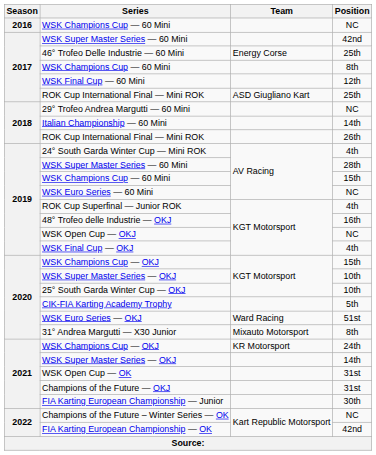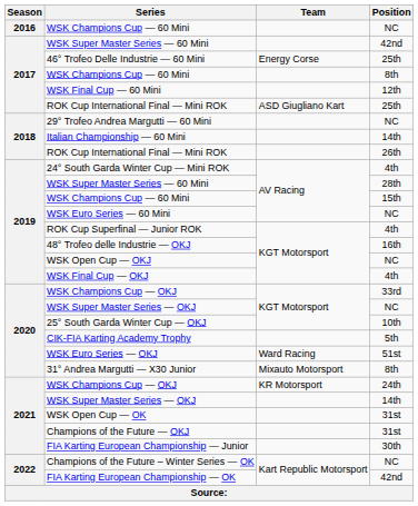 <table class="wikitable" style="font-size: 85%; text-align:center">
 <tr>
 <th>Season</th>
 <th>Series</th>
 <th>Team</th>
 <th>Position</th>
 </tr>
 <tr>
 <th>2016</th>
 <td align="left"><a href='#'>WSK Champions Cup</a> — 60 Mini</td>
 <td align="left"></td>
 <td>NC</td>
 </tr>
 <tr>
 <th rowspan="5">2017</th>
 <td align="left"><a href='#'>WSK Super Master Series</a> — 60 Mini</td>
 <td align="left"></td>
 <td>42nd</td>
 </tr>
 <tr>
 <td align="left">46° Trofeo Delle Industrie — 60 Mini</td>
 <td align="left">Energy Corse</td>
 <td>25th</td>
 </tr>
 <tr>
 <td align="left"><a href='#'>WSK Champions Cup</a> — 60 Mini</td>
 <td align="left"></td>
 <td>8th</td>
 </tr>
 <tr>
 <td align="left"><a href='#'>WSK Final Cup</a> — 60 Mini</td>
 <td align="left"></td>
 <td>12th</td>
 </tr>
 <tr>
 <td align="left">ROK Cup International Final — Mini ROK</td>
 <td align="left">ASD Giugliano Kart</td>
 <td>25th</td>
 </tr>
 <tr>
 <th rowspan="3">2018</th>
 <td align="left">29° Trofeo Andrea Margutti — 60 Mini</td>
 <td align="left"></td>
 <td>NC</td>
 </tr>
 <tr>
 <td align="left"><a href='#'>Italian Championship</a> — 60 Mini</td>
 <td align="left"></td>
 <td>14th</td>
 </tr>
 <tr>
 <td align="left">ROK Cup International Final — Mini ROK</td>
 <td align="left"></td>
 <td>26th</td>
 </tr>
 <tr>
 <th rowspan="8">2019</th>
 <td align="left">24° South Garda Winter Cup — Mini ROK</td>
 <td rowspan="4"  align="left">AV Racing</td>
 <td>4th</td>
 </tr>
 <tr>
 <td align="left"><a href='#'>WSK Super Master Series</a> — 60 Mini</td>
 <td>28th</td>
 </tr>
 <tr>
 <td align="left"><a href='#'>WSK Champions Cup</a> — 60 Mini</td>
 <td>15th</td>
 </tr>
 <tr>
 <td align="left"><a href='#'>WSK Euro Series</a> — 60 Mini</td>
 <td>NC</td>
 </tr>
 <tr>
 <td align="left">ROK Cup Superfinal — Junior ROK</td>
 <td rowspan="4"  align="left">KGT Motorsport</td>
 <td>4th</td>
 </tr>
 <tr>
 <td align="left">48° Trofeo delle Industrie — <a href='#'>OKJ</a></td>
 <td>16th</td>
 </tr>
 <tr>
 <td align="left">WSK Open Cup — <a href='#'>OKJ</a></td>
 <td>NC</td>
 </tr>
 <tr>
 <td align="left"><a href='#'>WSK Final Cup</a> — <a href='#'>OKJ</a></td>
 <td>4th</td>
 </tr>
 <tr>
 <th rowspan="6">2020</th>
 <td align="left"><a href='#'>WSK Champions Cup</a> — <a href='#'>OKJ</a></td>
 <td rowspan="3"  align="left">KGT Motorsport</td>
-<td>15th</td>
+<td>33rd</td>
 </tr>
 <tr>
 <td align="left"><a href='#'>WSK Super Master Series</a> — <a href='#'>OKJ</a></td>
-<td>10th</td>
+<td>NC</td>
 </tr>
 <tr>
 <td align="left">25° South Garda Winter Cup — <a href='#'>OKJ</a></td>
 <td>10th</td>
 </tr>
 <tr>
 <td align="left"><a href='#'>CIK-FIA Karting Academy Trophy</a></td>
 <td align="left"></td>
 <td>5th</td>
 </tr>
 <tr>
 <td align="left"><a href='#'>WSK Euro Series</a> — <a href='#'>OKJ</a></td>
 <td align="left">Ward Racing</td>
 <td>51st</td>
 </tr>
 <tr>
 <td align="left">31° Andrea Margutti — X30 Junior</td>
 <td align="left">Mixauto Motorsport</td>
 <td>8th</td>
 </tr>
 <tr>
 <th rowspan="5">2021</th>
 <td align="left"><a href='#'>WSK Champions Cup</a> — <a href='#'>OKJ</a></td>
 <td align="left">KR Motorsport</td>
 <td>24th</td>
 </tr>
 <tr>
 <td align="left"><a href='#'>WSK Super Master Series</a> — <a href='#'>OKJ</a></td>
 <td align="left"></td>
 <td>14th</td>
 </tr>
 <tr>
 <td align="left">WSK Open Cup — <a href='#'>OK</a></td>
 <td align="left"></td>
 <td>31st</td>
 </tr>
 <tr>
 <td align="left">Champions of the Future — <a href='#'>OKJ</a></td>
 <td align="left"></td>
 <td>31st</td>
 </tr>
 <tr>
 <td align="left"><a href='#'>FIA Karting European Championship</a> — Junior</td>
 <td align="left"></td>
 <td>30th</td>
 </tr>
 <tr>
 <th rowspan="2">2022</th>
 <td align="left">Champions of the Future – Winter Series — <a href='#'>OK</a></td>
 <td rowspan="2"  align="left">Kart Republic Motorsport</td>
 <td>NC</td>
 </tr>
 <tr>
 <td align="left"><a href='#'>FIA Karting European Championship</a> — <a href='#'>OK</a></td>
 <td>42nd</td>
 </tr>
 <tr>
 <th colspan="4">Source:</th>
 </tr>
 </table>
